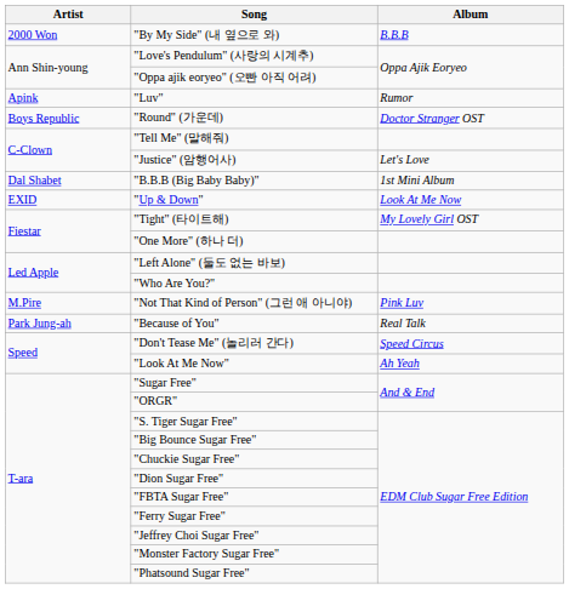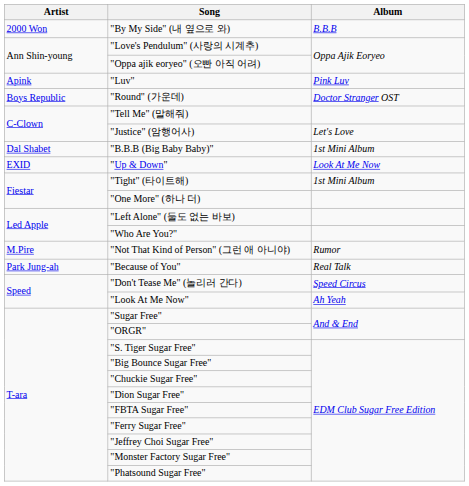 <table class="wikitable">
 <tr>
 <th style="width:10em">Artist</th>
 <th style="width:20em">Song</th>
 <th style="width:15em">Album</th>
 </tr>
 <tr>
 <td><a href='#'>2000 Won</a></td>
 <td>"By My Side" (내 옆으로 와)</td>
 <td><em><a href='#'>B.B.B</a></em></td>
 </tr>
 <tr>
 <td rowspan="2">Ann Shin-young</td>
 <td>"Love's Pendulum" (사랑의 시계추)</td>
 <td rowspan="2"><em>Oppa Ajik Eoryeo</em></td>
 </tr>
 <tr>
 <td>"Oppa ajik eoryeo" (오빤 아직 어려)</td>
 </tr>
 <tr>
 <td><a href='#'>Apink</a></td>
 <td>"Luv"</td>
-<td><em>Rumor</em></td>
+<td><em><a href='#'>Pink Luv</a></em></td>
 </tr>
 <tr>
 <td><a href='#'>Boys Republic</a></td>
 <td>"Round" (가운데)</td>
 <td><em><a href='#'>Doctor Stranger</a> OST</em></td>
 </tr>
 <tr>
 <td rowspan="2"><a href='#'>C-Clown</a></td>
 <td>"Tell Me" (말해줘)</td>
 <td></td>
 </tr>
 <tr>
 <td>"Justice" (암행어사)</td>
 <td><em>Let's Love</em></td>
 </tr>
 <tr>
 <td><a href='#'>Dal Shabet</a></td>
 <td>"B.B.B (Big Baby Baby)"</td>
 <td><em>1st Mini Album</em></td>
 </tr>
 <tr>
 <td><a href='#'>EXID</a></td>
 <td>"<a href='#'>Up & Down</a>"</td>
 <td><em><a href='#'>Look At Me Now</a></em></td>
 </tr>
 <tr>
 <td rowspan="2"><a href='#'>Fiestar</a></td>
 <td>"Tight" (타이트해)</td>
-<td><em><a href='#'>My Lovely Girl</a> OST</em></td>
+<td><em>1st Mini Album</em></td>
 </tr>
 <tr>
 <td>"One More" (하나 더)</td>
 <td></td>
 </tr>
 <tr>
 <td rowspan="2"><a href='#'>Led Apple</a></td>
 <td>"Left Alone" (둘도 없는 바보)</td>
 <td></td>
 </tr>
 <tr>
 <td>"Who Are You?"</td>
 <td></td>
 </tr>
 <tr>
 <td><a href='#'>M.Pire</a></td>
 <td>"Not That Kind of Person" (그런 애 아니야)</td>
-<td><em><a href='#'>Pink Luv</a></em></td>
+<td><em>Rumor</em></td>
 </tr>
 <tr>
 <td><a href='#'>Park Jung-ah</a></td>
 <td>"Because of You"</td>
 <td><em>Real Talk</em></td>
 </tr>
 <tr>
 <td rowspan="2"><a href='#'>Speed</a></td>
 <td>"Don't Tease Me" (놀리러 간다)</td>
 <td><em><a href='#'>Speed Circus</a></em></td>
 </tr>
 <tr>
 <td>"Look At Me Now"</td>
 <td><em><a href='#'>Ah Yeah</a></em></td>
 </tr>
 <tr>
 <td rowspan="11"><a href='#'>T-ara</a></td>
 <td>"Sugar Free"</td>
 <td rowspan="2"><em><a href='#'>And & End</a></em></td>
 </tr>
 <tr>
 <td>"ORGR"</td>
 </tr>
 <tr>
 <td>"S. Tiger Sugar Free"</td>
 <td rowspan="9"><em><a href='#'>EDM Club Sugar Free Edition</a></em></td>
 </tr>
 <tr>
 <td>"Big Bounce Sugar Free"</td>
 </tr>
 <tr>
 <td>"Chuckie Sugar Free"</td>
 </tr>
 <tr>
 <td>"Dion Sugar Free"</td>
 </tr>
 <tr>
 <td>"FBTA Sugar Free"</td>
 </tr>
 <tr>
 <td>"Ferry Sugar Free"</td>
 </tr>
 <tr>
 <td>"Jeffrey Choi Sugar Free"</td>
 </tr>
 <tr>
 <td>"Monster Factory Sugar Free"</td>
 </tr>
 <tr>
 <td>"Phatsound Sugar Free"</td>
 </tr>
 </table>
